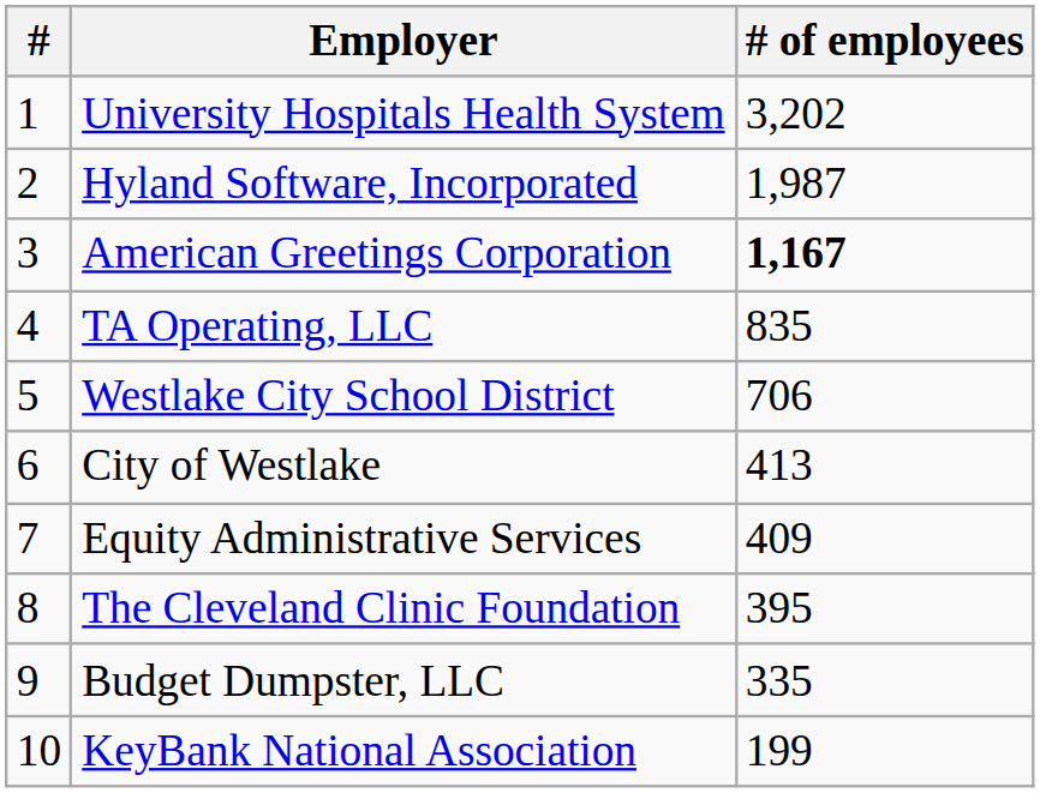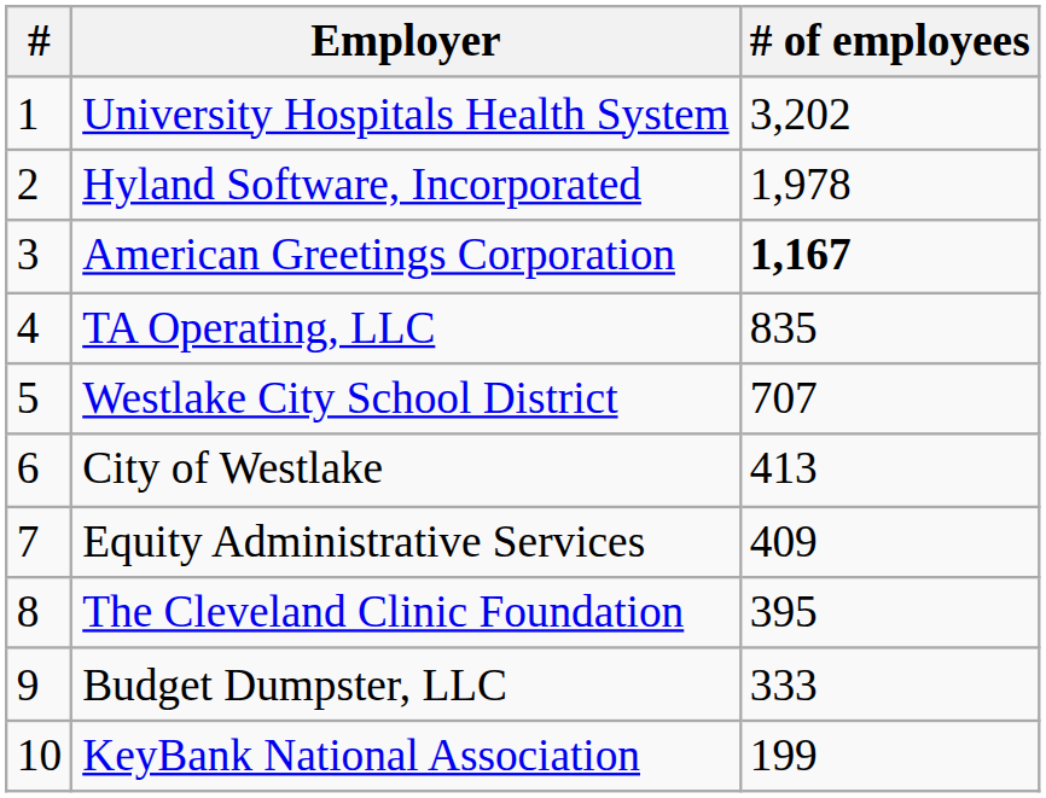 <table class="wikitable">
 <tr>
 <th>#</th>
 <th>Employer</th>
 <th># of employees</th>
 </tr>
 <tr>
 <td>1</td>
 <td><a href='#'>University Hospitals Health System</a></td>
 <td>3,202</td>
 </tr>
 <tr>
 <td>2</td>
 <td><a href='#'>Hyland Software, Incorporated</a></td>
-<td>1,987</td>
+<td>1,978</td>
 </tr>
 <tr>
 <td>3</td>
 <td><a href='#'>American Greetings Corporation</a></td>
 <td><strong>1,167</strong></td>
 </tr>
 <tr>
 <td>4</td>
 <td><a href='#'>TA Operating, LLC</a></td>
 <td>835</td>
 </tr>
 <tr>
 <td>5</td>
 <td><a href='#'>Westlake City School District</a></td>
-<td>706</td>
+<td>707</td>
 </tr>
 <tr>
 <td>6</td>
 <td>City of Westlake</td>
 <td>413</td>
 </tr>
 <tr>
 <td>7</td>
 <td>Equity Administrative Services</td>
 <td>409</td>
 </tr>
 <tr>
 <td>8</td>
 <td><a href='#'>The Cleveland Clinic Foundation</a></td>
 <td>395</td>
 </tr>
 <tr>
 <td>9</td>
 <td>Budget Dumpster, LLC</td>
-<td>335</td>
+<td>333</td>
 </tr>
 <tr>
 <td>10</td>
 <td><a href='#'>KeyBank National Association</a></td>
 <td>199</td>
 </tr>
 </table>
